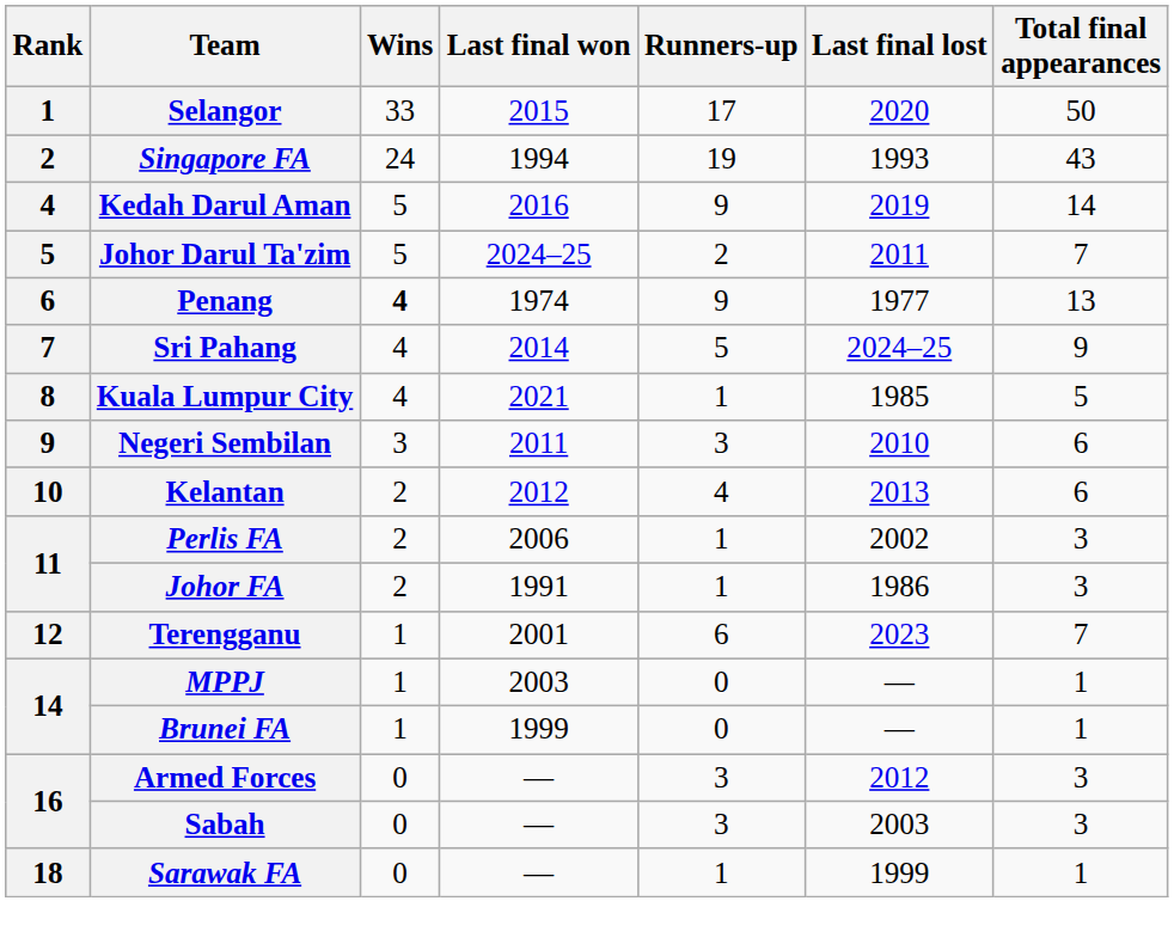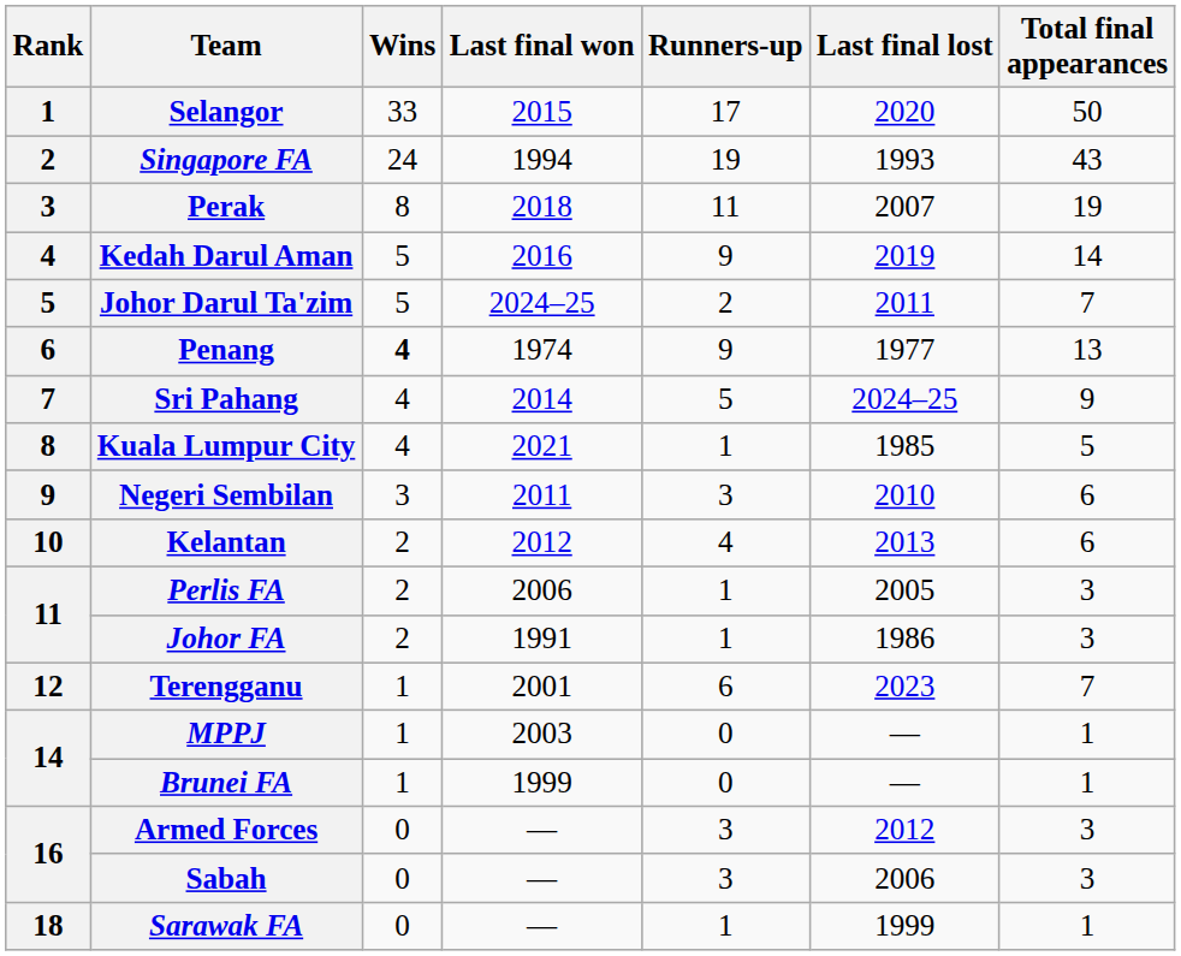 <table class="wikitable plainrowheaders sortable" style="text-align:center;">
 <tr>
 <th>Rank</th>
 <th scope="col">Team</th>
 <th scope="col">Wins</th>
 <th>Last final won</th>
 <th scope="col">Runners-up</th>
 <th>Last final lost</th>
 <th>Total final<br>appearances</th>
 </tr>
 <tr>
 <th>1</th>
 <th scope="row"><a href='#'>Selangor</a></th>
 <td align="center">33</td>
 <td><a href='#'>2015</a></td>
 <td align="center">17</td>
 <td><a href='#'>2020</a></td>
 <td>50</td>
 </tr>
 <tr>
 <th>2</th>
 <th scope="row"><em><a href='#'>Singapore FA</a></em></th>
 <td align="center">24</td>
 <td>1994</td>
 <td align="center">19</td>
 <td>1993</td>
 <td>43</td>
+</tr>
+<tr>
+<th>3</th>
+<th scope="row"><a href='#'>Perak</a></th>
+<td align="center">8</td>
+<td><a href='#'>2018</a></td>
+<td align="center">11</td>
+<td>2007</td>
+<td>19</td>
 </tr>
 <tr>
 <th>4</th>
 <th scope="row"><a href='#'>Kedah Darul Aman</a></th>
 <td align="center">5</td>
 <td><a href='#'>2016</a></td>
 <td align="center">9</td>
 <td><a href='#'>2019</a></td>
 <td>14</td>
 </tr>
 <tr>
 <th>5</th>
 <th scope="row"><a href='#'>Johor Darul Ta'zim</a></th>
 <td align="center">5</td>
 <td><a href='#'>2024–25</a></td>
 <td align="center">2</td>
 <td><a href='#'>2011</a></td>
 <td>7</td>
 </tr>
 <tr>
 <th>6</th>
 <th scope="row"><a href='#'>Penang</a></th>
 <td align="center"><strong>4</strong></td>
 <td>1974</td>
 <td align="center">9</td>
 <td>1977</td>
 <td>13</td>
 </tr>
 <tr>
 <th>7</th>
 <th scope="row"><a href='#'>Sri Pahang</a></th>
 <td align="center">4</td>
 <td><a href='#'>2014</a></td>
 <td align="center">5</td>
 <td><a href='#'>2024–25</a></td>
 <td>9</td>
 </tr>
 <tr>
 <th>8</th>
 <th scope="row"><a href='#'>Kuala Lumpur City</a></th>
 <td align="center">4</td>
 <td><a href='#'>2021</a></td>
 <td align="center">1</td>
 <td>1985</td>
 <td>5</td>
 </tr>
 <tr>
 <th>9</th>
 <th scope="row"><a href='#'>Negeri Sembilan</a></th>
 <td align="center">3</td>
 <td><a href='#'>2011</a></td>
 <td align="center">3</td>
 <td><a href='#'>2010</a></td>
 <td>6</td>
 </tr>
 <tr>
 <th>10</th>
 <th scope="row"><a href='#'>Kelantan</a></th>
 <td align="center">2</td>
 <td><a href='#'>2012</a></td>
 <td align="center">4</td>
 <td><a href='#'>2013</a></td>
 <td>6</td>
 </tr>
 <tr>
 <th rowspan="2">11</th>
 <th scope="row"><a href='#'><em>Perlis FA</em></a></th>
 <td align="center">2</td>
 <td>2006</td>
 <td align="center">1</td>
-<td>2002</td>
+<td>2005</td>
 <td>3</td>
 </tr>
 <tr>
 <th scope="row"><a href='#'><em>Johor FA</em></a></th>
 <td align="center">2</td>
 <td>1991</td>
 <td align="center">1</td>
 <td>1986</td>
 <td>3</td>
 </tr>
 <tr>
 <th>12</th>
 <th scope="row"><a href='#'>Terengganu</a></th>
 <td align="center">1</td>
 <td>2001</td>
 <td align="center">6</td>
 <td><a href='#'>2023</a></td>
 <td>7</td>
 </tr>
 <tr>
 <th rowspan="2">14</th>
 <th scope="row"><a href='#'><em>MPPJ</em></a></th>
 <td align="center">1</td>
 <td>2003</td>
 <td align="center">0</td>
 <td>—</td>
 <td>1</td>
 </tr>
 <tr>
 <th scope="row"><a href='#'><em>Brunei FA</em></a></th>
 <td align="center">1</td>
 <td>1999</td>
 <td align="center">0</td>
 <td>—</td>
 <td>1</td>
 </tr>
 <tr>
 <th rowspan="2">16</th>
 <th scope="row"><a href='#'>Armed Forces</a></th>
 <td align="center">0</td>
 <td>—</td>
 <td align="center">3</td>
 <td><a href='#'>2012</a></td>
 <td>3</td>
 </tr>
 <tr>
 <th scope="row"><a href='#'>Sabah</a></th>
 <td align="center">0</td>
 <td>—</td>
 <td align="center">3</td>
-<td>2003</td>
+<td>2006</td>
 <td>3</td>
 </tr>
 <tr>
 <th>18</th>
 <th scope="row"><a href='#'><em>Sarawak FA</em></a></th>
 <td align="center">0</td>
 <td>—</td>
 <td align="center">1</td>
 <td>1999</td>
 <td>1</td>
 </tr>
 </table>
